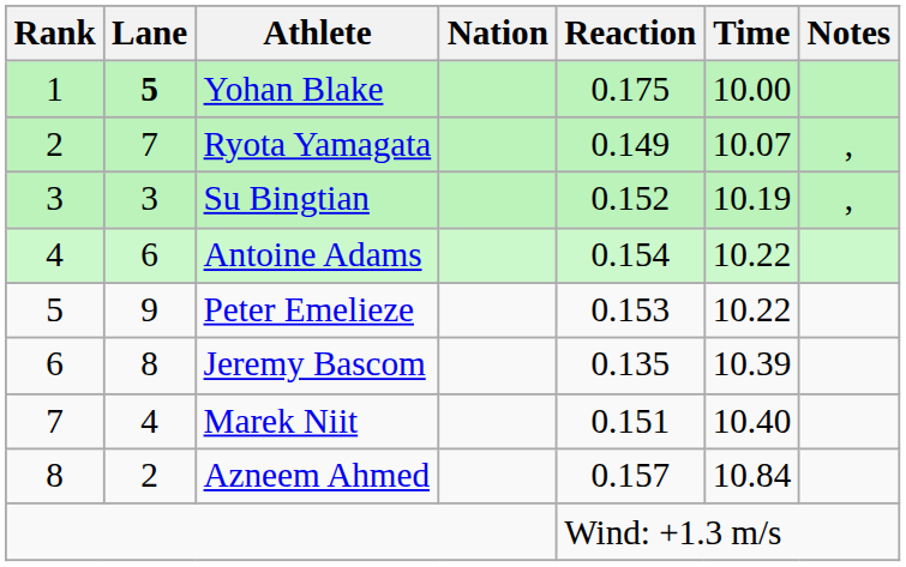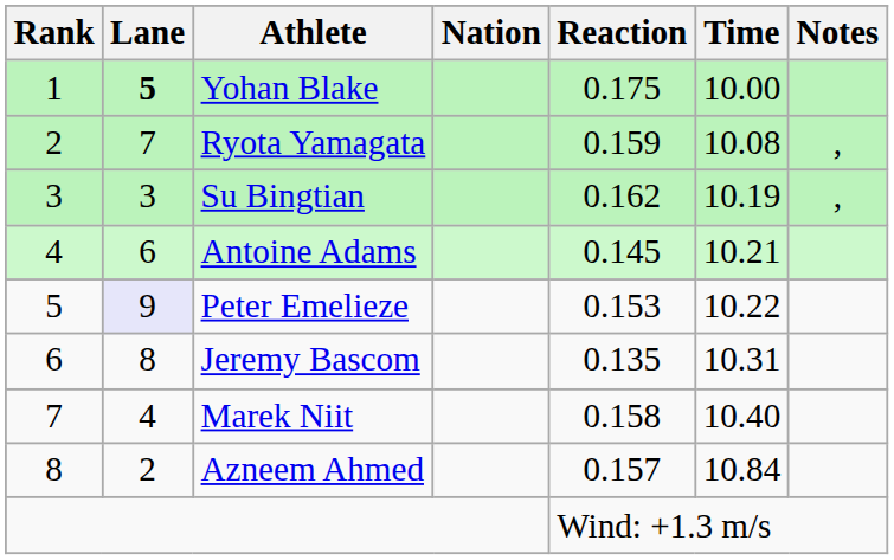 <table class="wikitable sortable" style="text-align:center">
 <tr>
 <th>Rank</th>
 <th>Lane</th>
 <th>Athlete</th>
 <th>Nation</th>
 <th>Reaction</th>
 <th>Time</th>
 <th>Notes</th>
 </tr>
 <tr style="background:#bbf3bb;">
 <td>1</td>
 <td><strong>5</strong></td>
 <td align=left><a href='#'>Yohan Blake</a></td>
 <td align=left></td>
 <td>0.175</td>
 <td>10.00</td>
 <td></td>
 </tr>
 <tr style="background:#bbf3bb;">
 <td>2</td>
 <td>7</td>
 <td align=left><a href='#'>Ryota Yamagata</a></td>
 <td align=left></td>
-<td>0.149</td>
-<td>10.07</td>
+<td>0.159</td>
+<td>10.08</td>
 <td>, </td>
 </tr>
 <tr style="background:#bbf3bb;">
 <td>3</td>
 <td>3</td>
 <td align=left><a href='#'>Su Bingtian</a></td>
 <td align=left></td>
-<td>0.152</td>
+<td>0.162</td>
 <td>10.19</td>
 <td>, </td>
 </tr>
 <tr style="background:#ccf9cc;">
 <td>4</td>
 <td>6</td>
 <td align=left><a href='#'>Antoine Adams</a></td>
 <td align=left></td>
-<td>0.154</td>
-<td>10.22</td>
+<td>0.145</td>
+<td>10.21</td>
 <td></td>
 </tr>
 <tr>
 <td>5</td>
-<td>9</td>
+<td style="background: lavender;">9</td>
 <td align=left><a href='#'>Peter Emelieze</a></td>
 <td align=left></td>
 <td>0.153</td>
 <td>10.22</td>
 <td></td>
 </tr>
 <tr>
 <td>6</td>
 <td>8</td>
 <td align=left><a href='#'>Jeremy Bascom</a></td>
 <td align=left></td>
 <td>0.135</td>
-<td>10.39</td>
+<td>10.31</td>
 <td></td>
 </tr>
 <tr>
 <td>7</td>
 <td>4</td>
 <td align=left><a href='#'>Marek Niit</a></td>
 <td align=left></td>
-<td>0.151</td>
+<td>0.158</td>
 <td>10.40</td>
 <td></td>
 </tr>
 <tr>
 <td>8</td>
 <td>2</td>
 <td align=left><a href='#'>Azneem Ahmed</a></td>
 <td align=left></td>
 <td>0.157</td>
 <td>10.84</td>
 <td></td>
 </tr>
 <tr class="sortbottom">
 <td colspan=4></td>
 <td colspan="3" style="text-align:left;">Wind: +1.3 m/s</td>
 </tr>
 </table>
